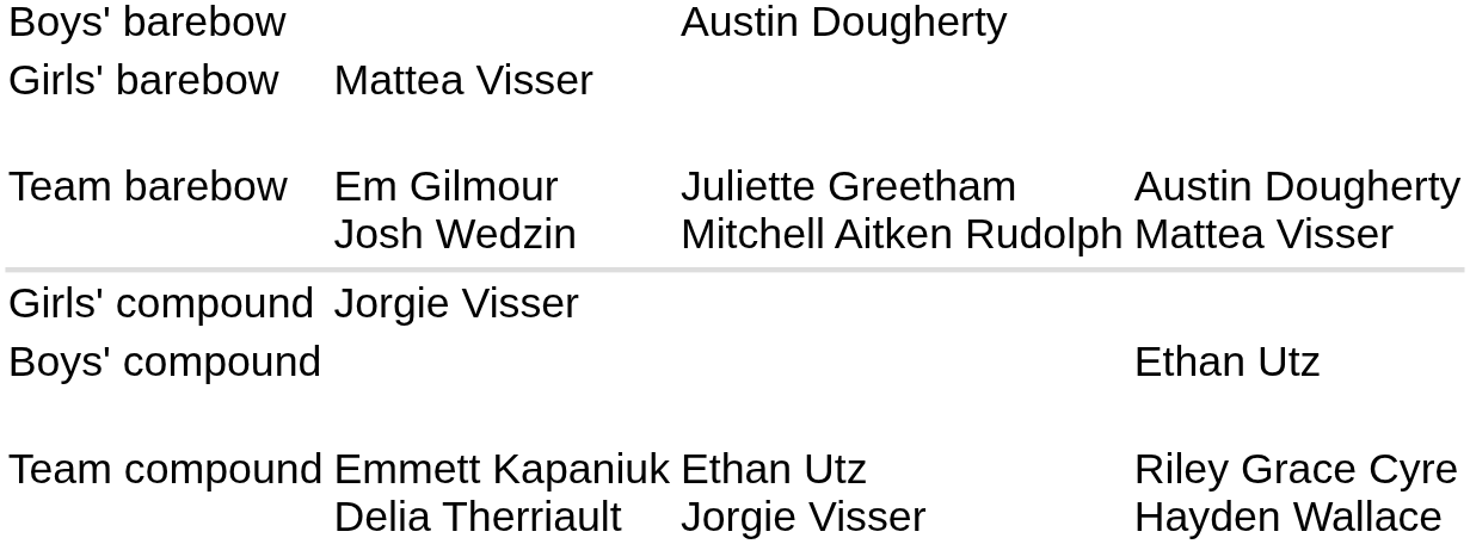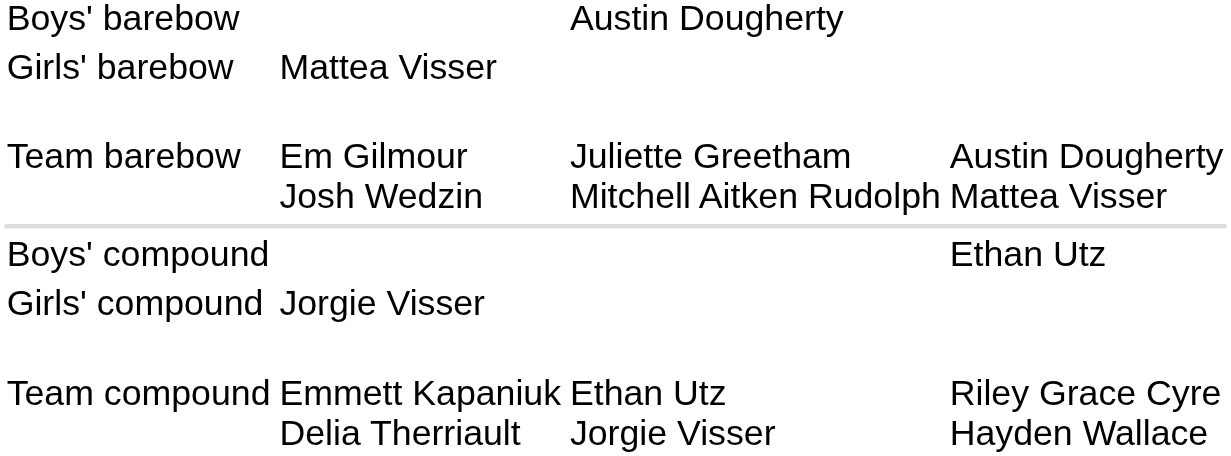 <table>
 <tr>
 <td>Boys' barebow</td>
 <td></td>
 <td>Austin Dougherty<br></td>
 <td></td>
 </tr>
 <tr>
 <td>Girls' barebow</td>
 <td>Mattea Visser<br></td>
 <td></td>
 <td></td>
 </tr>
 <tr>
 <td>Team barebow</td>
 <td nowrap><br>Em Gilmour<br>Josh Wedzin</td>
 <td><br>Juliette Greetham<br>Mitchell Aitken Rudolph</td>
 <td><br>Austin Dougherty<br>Mattea Visser</td>
 </tr>
 <tr bgcolor=#dddddd>
 <td colspan=4></td>
 </tr>
 <tr>
+<td>Boys' compound</td>
+<td></td>
+<td></td>
+<td>Ethan Utz<br></td>
+</tr>
+<tr>
 <td>Girls' compound</td>
 <td>Jorgie Visser<br></td>
 <td nowrap></td>
 <td nowrap></td>
-</tr>
-<tr>
-<td>Boys' compound</td>
-<td></td>
-<td></td>
-<td>Ethan Utz<br></td>
 </tr>
 <tr>
 <td>Team compound</td>
 <td><br>Emmett Kapaniuk<br>Delia Therriault</td>
 <td><br>Ethan Utz<br>Jorgie Visser</td>
 <td><br>Riley Grace Cyre<br>Hayden Wallace</td>
 </tr>
 </table>
